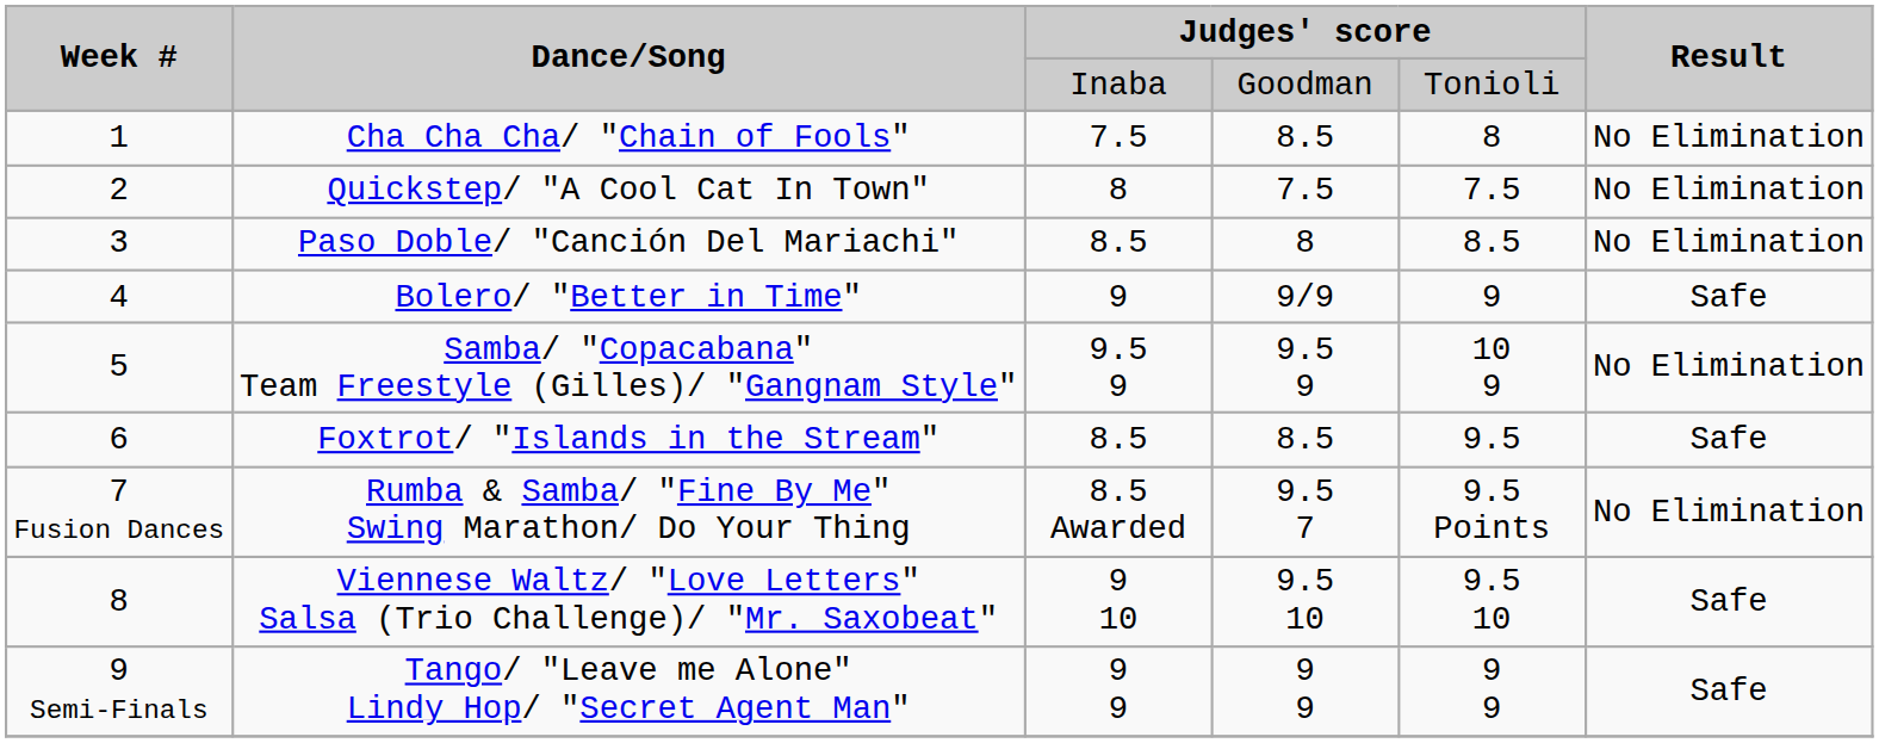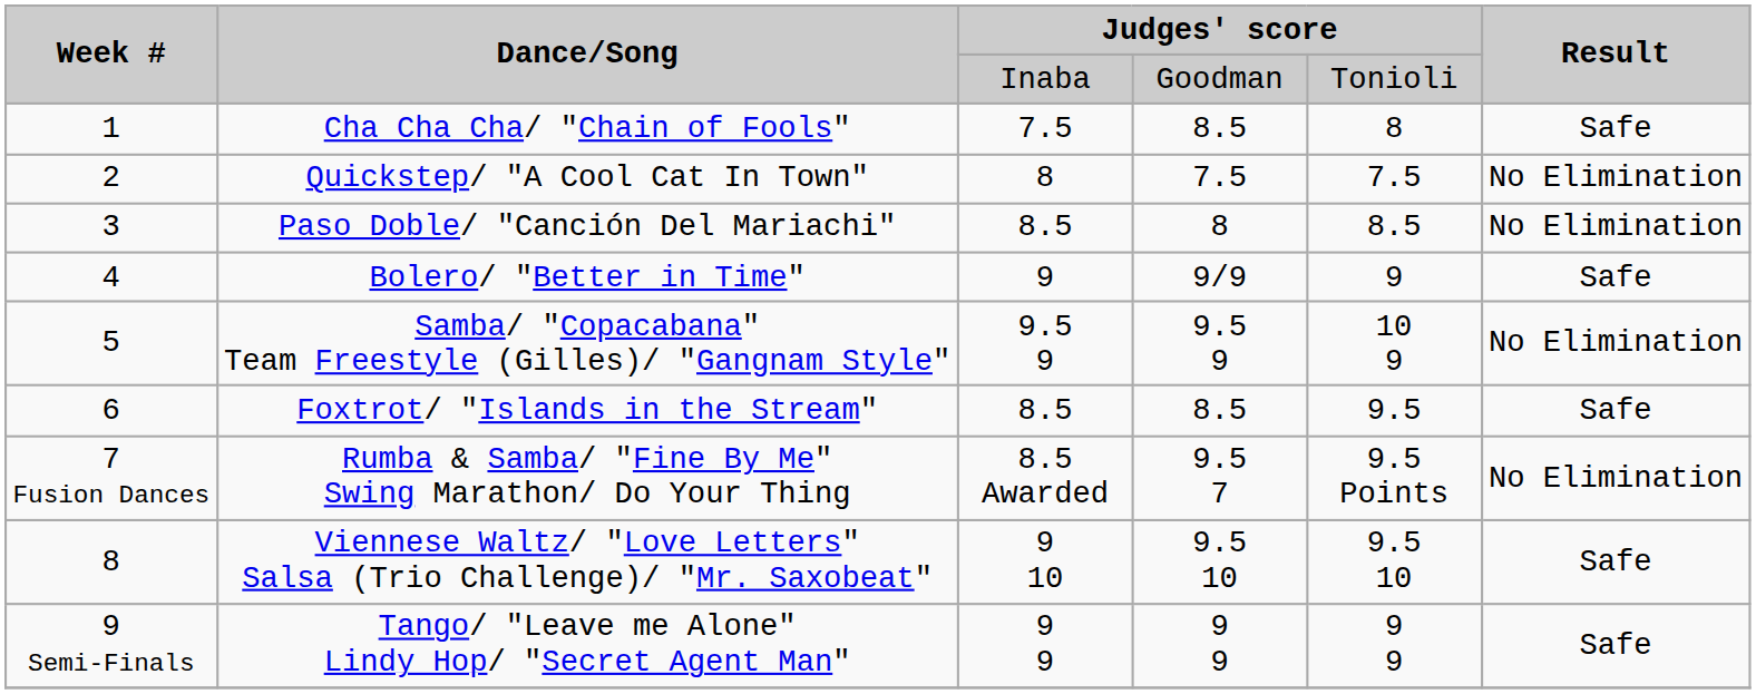 <table class="wikitable" style="text-align:center">
 <tr>
 <th rowspan="2" style="background:#ccc;">Week #</th>
 <th rowspan="2" style="background:#ccc;">Dance/Song</th>
 <th colspan="3" style="background:#ccc;">Judges' score</th>
 <th rowspan="2" style="background:#ccc;">Result</th>
 </tr>
 <tr style="background:#ccc;">
 <td style="width:10%;">Inaba</td>
 <td style="width:10%;">Goodman</td>
 <td style="width:10%;">Tonioli</td>
 </tr>
 <tr>
 <td>1</td>
 <td><a href='#'>Cha Cha Cha</a>/ "<a href='#'>Chain of Fools</a>"</td>
 <td>7.5</td>
 <td>8.5</td>
 <td>8</td>
-<td>No Elimination</td>
+<td>Safe</td>
 </tr>
 <tr>
 <td>2</td>
 <td><a href='#'>Quickstep</a>/ "A Cool Cat In Town"</td>
 <td>8</td>
 <td>7.5</td>
 <td>7.5</td>
 <td>No Elimination</td>
 </tr>
 <tr>
 <td>3</td>
 <td><a href='#'>Paso Doble</a>/ "Canción Del Mariachi"</td>
 <td>8.5</td>
 <td>8</td>
 <td>8.5</td>
 <td>No Elimination</td>
 </tr>
 <tr>
 <td>4</td>
 <td><a href='#'>Bolero</a>/ "<a href='#'>Better in Time</a>"</td>
 <td>9</td>
 <td>9/9</td>
 <td>9</td>
 <td>Safe</td>
 </tr>
 <tr>
 <td>5</td>
 <td><a href='#'>Samba</a>/ "<a href='#'>Copacabana</a>"<br>Team <a href='#'>Freestyle</a> (Gilles)/ "<a href='#'>Gangnam Style</a>"</td>
 <td>9.5<br>9</td>
 <td>9.5<br>9</td>
 <td>10<br>9</td>
 <td>No Elimination</td>
 </tr>
 <tr>
 <td>6</td>
 <td><a href='#'>Foxtrot</a>/ "<a href='#'>Islands in the Stream</a>"</td>
 <td>8.5</td>
 <td>8.5</td>
 <td>9.5</td>
 <td>Safe</td>
 </tr>
 <tr>
 <td>7<br><small>Fusion Dances</small></td>
 <td><a href='#'>Rumba</a> & <a href='#'>Samba</a>/ "<a href='#'>Fine By Me</a>"<br><a href='#'>Swing</a> Marathon/ Do Your Thing</td>
 <td>8.5<br>Awarded</td>
 <td>9.5<br>7</td>
 <td>9.5<br>Points</td>
 <td>No Elimination</td>
 </tr>
 <tr>
 <td>8</td>
 <td><a href='#'>Viennese Waltz</a>/ "<a href='#'>Love Letters</a>"<br><a href='#'>Salsa</a> (Trio Challenge)/ "<a href='#'>Mr. Saxobeat</a>"</td>
 <td>9<br>10</td>
 <td>9.5<br>10</td>
 <td>9.5<br>10</td>
 <td>Safe</td>
 </tr>
 <tr>
 <td>9<br><small>Semi-Finals</small></td>
 <td><a href='#'>Tango</a>/ "Leave me Alone"<br><a href='#'>Lindy Hop</a>/ "<a href='#'>Secret Agent Man</a>"</td>
 <td>9<br>9</td>
 <td>9<br>9</td>
 <td>9<br>9</td>
 <td>Safe</td>
 </tr>
 <tr>
 </tr>
 </table>
